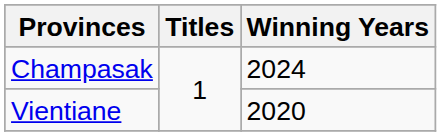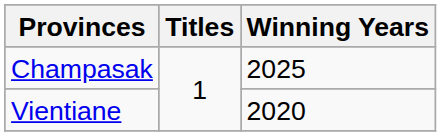 <table class="wikitable" style="font-size: 95%;">
 <tr>
 <th bgcolor="#efefef">Provinces</th>
 <th bgcolor="#efefef">Titles</th>
 <th bgcolor="#efefef">Winning Years</th>
 </tr>
 <tr>
 <td><a href='#'>Champasak</a></td>
 <td rowspan="2" align="center">1</td>
-<td>2024</td>
+<td>2025</td>
 </tr>
 <tr>
 <td><a href='#'>Vientiane</a></td>
 <td>2020</td>
 </tr>
 </table>
